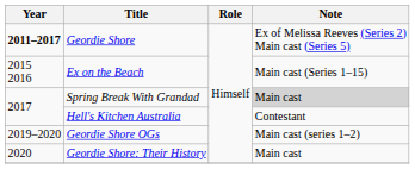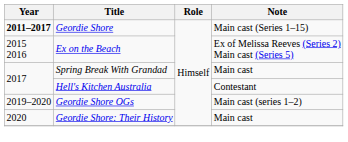 <table class="wikitable">
 <tr>
 <th>Year</th>
 <th>Title</th>
 <th>Role</th>
 <th>Note</th>
 </tr>
 <tr>
 <td><strong>2011–2017</strong></td>
 <td><em><a href='#'>Geordie Shore</a></em></td>
 <td rowspan="6">Himself</td>
-<td>Ex of Melissa Reeves <a href='#'>(Series 2)</a><br>Main cast <a href='#'>(Series 5)</a></td>
+<td>Main cast (Series 1–15)</td>
 </tr>
 <tr>
 <td>2015<br>2016</td>
 <td><em><a href='#'>Ex on the Beach</a></em></td>
-<td>Main cast (Series 1–15)</td>
+<td>Ex of Melissa Reeves <a href='#'>(Series 2)</a><br>Main cast <a href='#'>(Series 5)</a></td>
 </tr>
 <tr>
 <td rowspan=2>2017</td>
 <td><em>Spring Break With Grandad</em></td>
-<td style="background: lightgrey;">Main cast</td>
+<td>Main cast</td>
 </tr>
 <tr>
 <td><em><a href='#'>Hell's Kitchen Australia</a></em></td>
 <td>Contestant</td>
 </tr>
 <tr>
 <td>2019–2020</td>
 <td><em><a href='#'>Geordie Shore OGs</a></em></td>
 <td>Main cast (series 1–2)</td>
 </tr>
 <tr>
 <td>2020</td>
 <td><a href='#'><em>Geordie Shore: Their History</em></a></td>
 <td>Main cast</td>
 </tr>
 <tr>
 </tr>
 </table>
